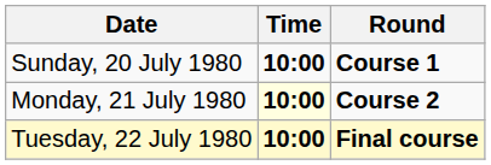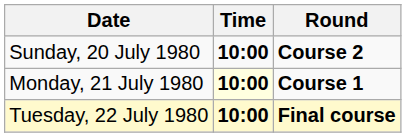 <table class="wikitable">
 <tr>
 <th>Date</th>
 <th>Time</th>
 <th>Round</th>
 </tr>
 <tr>
 <td>Sunday, 20 July 1980</td>
 <td><strong>10:00</strong></td>
-<td><strong>Course 1</strong></td>
+<td><strong>Course 2</strong></td>
 </tr>
 <tr>
 <td>Monday, 21 July 1980</td>
 <td style="background: lightyellow;"><strong>10:00</strong></td>
-<td><strong>Course 2</strong></td>
+<td><strong>Course 1</strong></td>
 </tr>
 <tr style=background:lemonchiffon>
 <td>Tuesday, 22 July 1980</td>
 <td><strong>10:00</strong></td>
 <td><strong>Final course</strong></td>
 </tr>
 </table>
